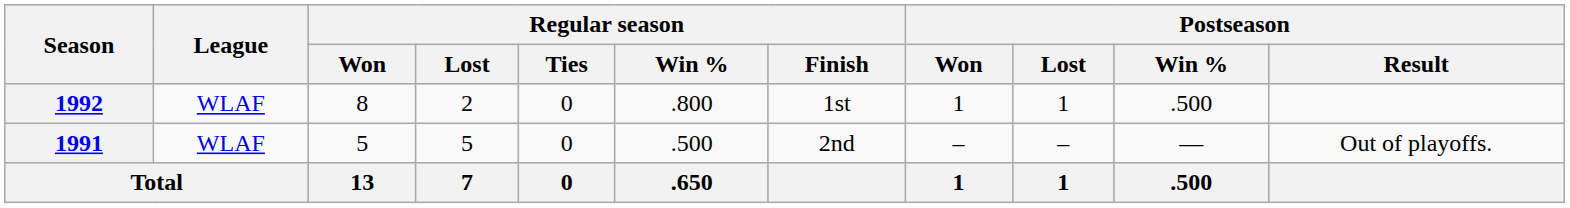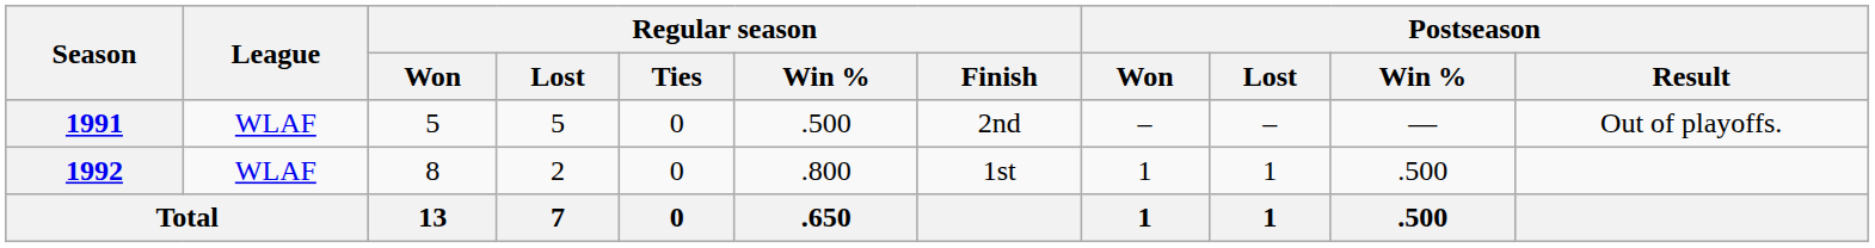 <table class="wikitable" style="font-size:95%; text-align:center; width:65em">
 <tr>
 <th rowspan="2">Season</th>
 <th rowspan="2">League</th>
 <th colspan="5">Regular season</th>
 <th colspan="4">Postseason</th>
 </tr>
 <tr>
 <th>Won</th>
 <th>Lost</th>
 <th>Ties</th>
 <th>Win %</th>
 <th>Finish</th>
 <th>Won</th>
 <th>Lost</th>
 <th>Win %</th>
 <th>Result</th>
 </tr>
 <tr>
+<th><a href='#'>1991</a></th>
+<td><a href='#'>WLAF</a></td>
+<td>5</td>
+<td>5</td>
+<td>0</td>
+<td>.500</td>
+<td>2nd </td>
+<td>–</td>
+<td>–</td>
+<td>—</td>
+<td>Out of playoffs.</td>
+</tr>
+<tr>
 <th><a href='#'>1992</a></th>
 <td><a href='#'>WLAF</a></td>
 <td>8</td>
 <td>2</td>
 <td>0</td>
 <td>.800</td>
 <td>1st </td>
 <td>1</td>
 <td>1</td>
 <td>.500</td>
 <td></td>
-</tr>
-<tr>
-<th><a href='#'>1991</a></th>
-<td><a href='#'>WLAF</a></td>
-<td>5</td>
-<td>5</td>
-<td>0</td>
-<td>.500</td>
-<td>2nd </td>
-<td>–</td>
-<td>–</td>
-<td>—</td>
-<td>Out of playoffs.</td>
 </tr>
 <tr>
 <th colspan="2">Total</th>
 <th>13</th>
 <th>7</th>
 <th>0</th>
 <th>.650</th>
 <th></th>
 <th>1</th>
 <th>1</th>
 <th>.500</th>
 <th></th>
 </tr>
 </table>
